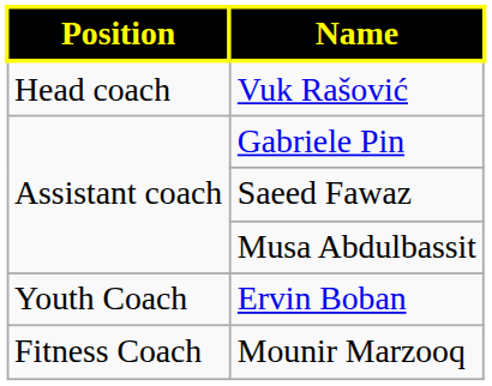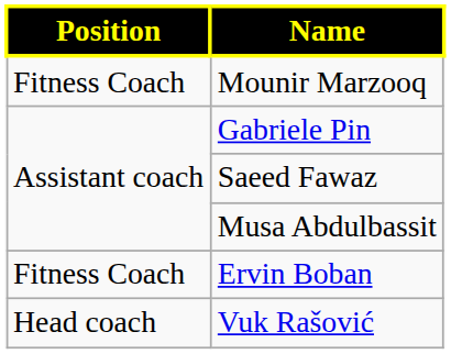 <table class="wikitable">
 <tr>
 <th style="color:Yellow; background: Black; border:2px solid Yellow;">Position</th>
 <th style="color:Yellow; background: Black; border:2px solid Yellow;">Name</th>
 </tr>
 <tr>
-<td>Head coach</td>
-<td> <a href='#'>Vuk Rašović</a></td>
+<td>Fitness Coach</td>
+<td> Mounir Marzooq</td>
 </tr>
 <tr>
 <td rowspan="3">Assistant coach</td>
 <td> <a href='#'>Gabriele Pin</a></td>
 </tr>
 <tr>
 <td> Saeed Fawaz</td>
 </tr>
 <tr>
 <td> Musa Abdulbassit</td>
 </tr>
 <tr>
-<td>Youth Coach</td>
+<td>Fitness Coach</td>
 <td> <a href='#'>Ervin Boban</a></td>
 </tr>
 <tr>
-<td>Fitness Coach</td>
-<td> Mounir Marzooq</td>
+<td>Head coach</td>
+<td> <a href='#'>Vuk Rašović</a></td>
 </tr>
 </table>
